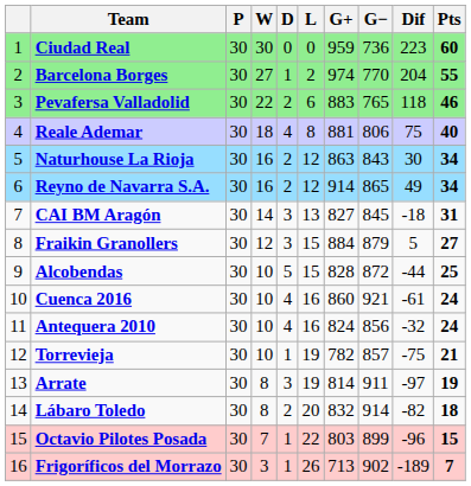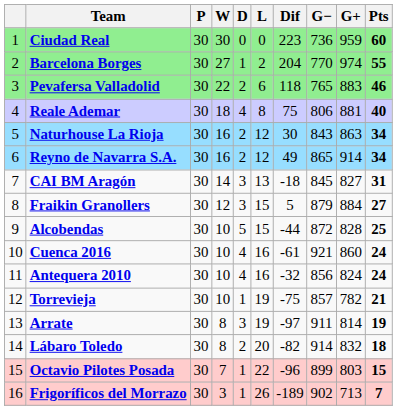 <table class="wikitable sortable" style="text-align: center;">
 <tr>
 <th align="center"></th>
 <th align="center">Team</th>
 <th align="center">P</th>
 <th align="center">W</th>
 <th align="center">D</th>
 <th align="center">L</th>
+<th align="center">Dif</th>
+<th align="center">G−</th>
 <th align="center">G+</th>
-<th align="center">G−</th>
-<th align="center">Dif</th>
 <th align="center">Pts</th>
 </tr>
 <tr style="background: #90EE90;">
 <td>1</td>
 <td align="left"><strong><a href='#'>Ciudad Real</a></strong></td>
 <td>30</td>
 <td>30</td>
 <td>0</td>
 <td>0</td>
+<td>223</td>
+<td>736</td>
 <td>959</td>
-<td>736</td>
-<td>223</td>
 <td><strong>60</strong></td>
 </tr>
 <tr style="background: #90EE90;">
 <td>2</td>
 <td align="left"><strong><a href='#'>Barcelona Borges</a></strong></td>
 <td>30</td>
 <td>27</td>
 <td>1</td>
 <td>2</td>
+<td>204</td>
+<td>770</td>
 <td>974</td>
-<td>770</td>
-<td>204</td>
 <td><strong>55</strong></td>
 </tr>
 <tr style="background: #90EE90;">
 <td>3</td>
 <td align="left"><strong><a href='#'>Pevafersa Valladolid</a></strong></td>
 <td>30</td>
 <td>22</td>
 <td>2</td>
 <td>6</td>
+<td>118</td>
+<td>765</td>
 <td>883</td>
-<td>765</td>
-<td>118</td>
 <td><strong>46</strong></td>
 </tr>
 <tr style="background: #ccccff;">
 <td>4</td>
 <td align="left"><strong><a href='#'>Reale Ademar</a></strong></td>
 <td>30</td>
 <td>18</td>
 <td>4</td>
 <td>8</td>
+<td>75</td>
+<td>806</td>
 <td>881</td>
-<td>806</td>
-<td>75</td>
 <td><strong>40</strong></td>
 </tr>
 <tr style="background: #97DEFF;">
 <td>5</td>
 <td align="left"><strong><a href='#'>Naturhouse La Rioja</a></strong></td>
 <td>30</td>
 <td>16</td>
 <td>2</td>
 <td>12</td>
+<td>30</td>
+<td>843</td>
 <td>863</td>
-<td>843</td>
-<td>30</td>
 <td><strong>34</strong></td>
 </tr>
 <tr style="background: #97DEFF;">
 <td>6</td>
 <td align="left"><strong><a href='#'>Reyno de Navarra S.A.</a></strong></td>
 <td>30</td>
 <td>16</td>
 <td>2</td>
 <td>12</td>
+<td>49</td>
+<td>865</td>
 <td>914</td>
-<td>865</td>
-<td>49</td>
 <td><strong>34</strong></td>
 </tr>
 <tr>
 <td>7</td>
 <td align="left"><strong><a href='#'>CAI BM Aragón</a></strong></td>
 <td>30</td>
 <td>14</td>
 <td>3</td>
 <td>13</td>
+<td>-18</td>
+<td>845</td>
 <td>827</td>
-<td>845</td>
-<td>-18</td>
 <td><strong>31</strong></td>
 </tr>
 <tr>
 <td>8</td>
 <td align="left"><strong><a href='#'>Fraikin Granollers</a></strong></td>
 <td>30</td>
 <td>12</td>
 <td>3</td>
 <td>15</td>
+<td>5</td>
+<td>879</td>
 <td>884</td>
-<td>879</td>
-<td>5</td>
 <td><strong>27</strong></td>
 </tr>
 <tr>
 <td>9</td>
 <td align="left"><strong><a href='#'>Alcobendas</a></strong></td>
 <td>30</td>
 <td>10</td>
 <td>5</td>
 <td>15</td>
+<td>-44</td>
+<td>872</td>
 <td>828</td>
-<td>872</td>
-<td>-44</td>
 <td><strong>25</strong></td>
 </tr>
 <tr>
 <td>10</td>
 <td align="left"><strong><a href='#'>Cuenca 2016</a></strong></td>
 <td>30</td>
 <td>10</td>
 <td>4</td>
 <td>16</td>
+<td>-61</td>
+<td>921</td>
 <td>860</td>
-<td>921</td>
-<td>-61</td>
 <td><strong>24</strong></td>
 </tr>
 <tr>
 <td>11</td>
 <td align="left"><strong><a href='#'>Antequera 2010</a></strong></td>
 <td>30</td>
 <td>10</td>
 <td>4</td>
 <td>16</td>
+<td>-32</td>
+<td>856</td>
 <td>824</td>
-<td>856</td>
-<td>-32</td>
 <td><strong>24</strong></td>
 </tr>
 <tr>
 <td>12</td>
 <td align="left"><strong><a href='#'>Torrevieja</a></strong></td>
 <td>30</td>
 <td>10</td>
 <td>1</td>
 <td>19</td>
+<td>-75</td>
+<td>857</td>
 <td>782</td>
-<td>857</td>
-<td>-75</td>
 <td><strong>21</strong></td>
 </tr>
 <tr>
 <td>13</td>
 <td align="left"><strong><a href='#'>Arrate</a></strong></td>
 <td>30</td>
 <td>8</td>
 <td>3</td>
 <td>19</td>
+<td>-97</td>
+<td>911</td>
 <td>814</td>
-<td>911</td>
-<td>-97</td>
 <td><strong>19</strong></td>
 </tr>
 <tr>
 <td>14</td>
 <td align="left"><strong><a href='#'>Lábaro Toledo</a></strong></td>
 <td>30</td>
 <td>8</td>
 <td>2</td>
 <td>20</td>
+<td>-82</td>
+<td>914</td>
 <td>832</td>
-<td>914</td>
-<td>-82</td>
 <td><strong>18</strong></td>
 </tr>
 <tr style="background:#FFCCCC">
 <td>15</td>
 <td align="left"><strong><a href='#'>Octavio Pilotes Posada</a></strong></td>
 <td>30</td>
 <td>7</td>
 <td>1</td>
 <td>22</td>
+<td>-96</td>
+<td>899</td>
 <td>803</td>
-<td>899</td>
-<td>-96</td>
 <td><strong>15</strong></td>
 </tr>
 <tr style="background:#FFCCCC">
 <td>16</td>
 <td align="left"><strong><a href='#'>Frigoríficos del Morrazo</a></strong></td>
 <td>30</td>
 <td>3</td>
 <td>1</td>
 <td>26</td>
+<td>-189</td>
+<td>902</td>
 <td>713</td>
-<td>902</td>
-<td>-189</td>
 <td><strong>7</strong></td>
 </tr>
 </table>
